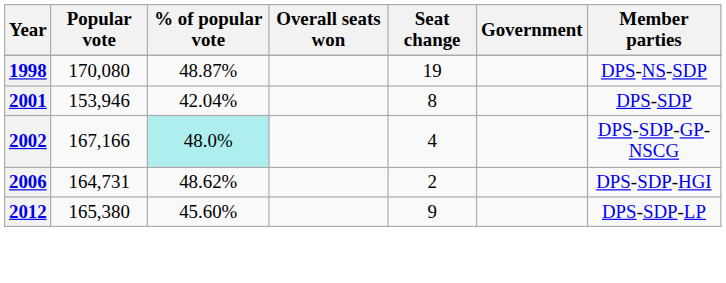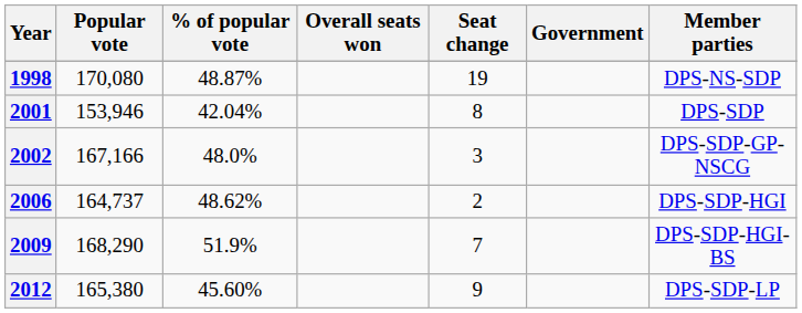 <table class="wikitable" style="text-align:center">
 <tr>
 <th>Year</th>
 <th>Popular vote</th>
 <th>% of popular vote</th>
 <th>Overall seats won</th>
 <th>Seat change</th>
 <th>Government</th>
 <th>Member parties</th>
 </tr>
 <tr>
 </tr>
 <tr>
 <th><a href='#'>1998</a></th>
 <td>170,080</td>
 <td>48.87%</td>
 <td></td>
 <td> 19</td>
 <td></td>
 <td><a href='#'>DPS</a>-<a href='#'>NS</a>-<a href='#'>SDP</a></td>
 </tr>
 <tr>
 <th><a href='#'>2001</a></th>
 <td>153,946</td>
 <td>42.04%</td>
 <td></td>
 <td> 8</td>
 <td></td>
 <td><a href='#'>DPS</a>-<a href='#'>SDP</a></td>
 </tr>
 <tr>
 <th><a href='#'>2002</a></th>
 <td>167,166</td>
-<td style="background: paleturquoise;">48.0%</td>
+<td>48.0%</td>
 <td></td>
-<td> 4</td>
+<td> 3</td>
 <td></td>
 <td><a href='#'>DPS</a>-<a href='#'>SDP</a>-<a href='#'>GP</a>-<a href='#'>NSCG</a></td>
 </tr>
 <tr>
 <th><a href='#'>2006</a></th>
-<td>164,731</td>
+<td>164,737</td>
 <td>48.62%</td>
 <td></td>
 <td> 2</td>
 <td></td>
 <td><a href='#'>DPS</a>-<a href='#'>SDP</a>-<a href='#'>HGI</a></td>
+</tr>
+<tr>
+<th><a href='#'>2009</a></th>
+<td>168,290</td>
+<td>51.9%</td>
+<td></td>
+<td> 7</td>
+<td></td>
+<td><a href='#'>DPS</a>-<a href='#'>SDP</a>-<a href='#'>HGI</a>-<a href='#'>BS</a></td>
 </tr>
 <tr>
 <th><a href='#'>2012</a></th>
 <td>165,380</td>
 <td>45.60%</td>
 <td></td>
 <td> 9</td>
 <td></td>
 <td><a href='#'>DPS</a>-<a href='#'>SDP</a>-<a href='#'>LP</a></td>
 </tr>
 </table>
